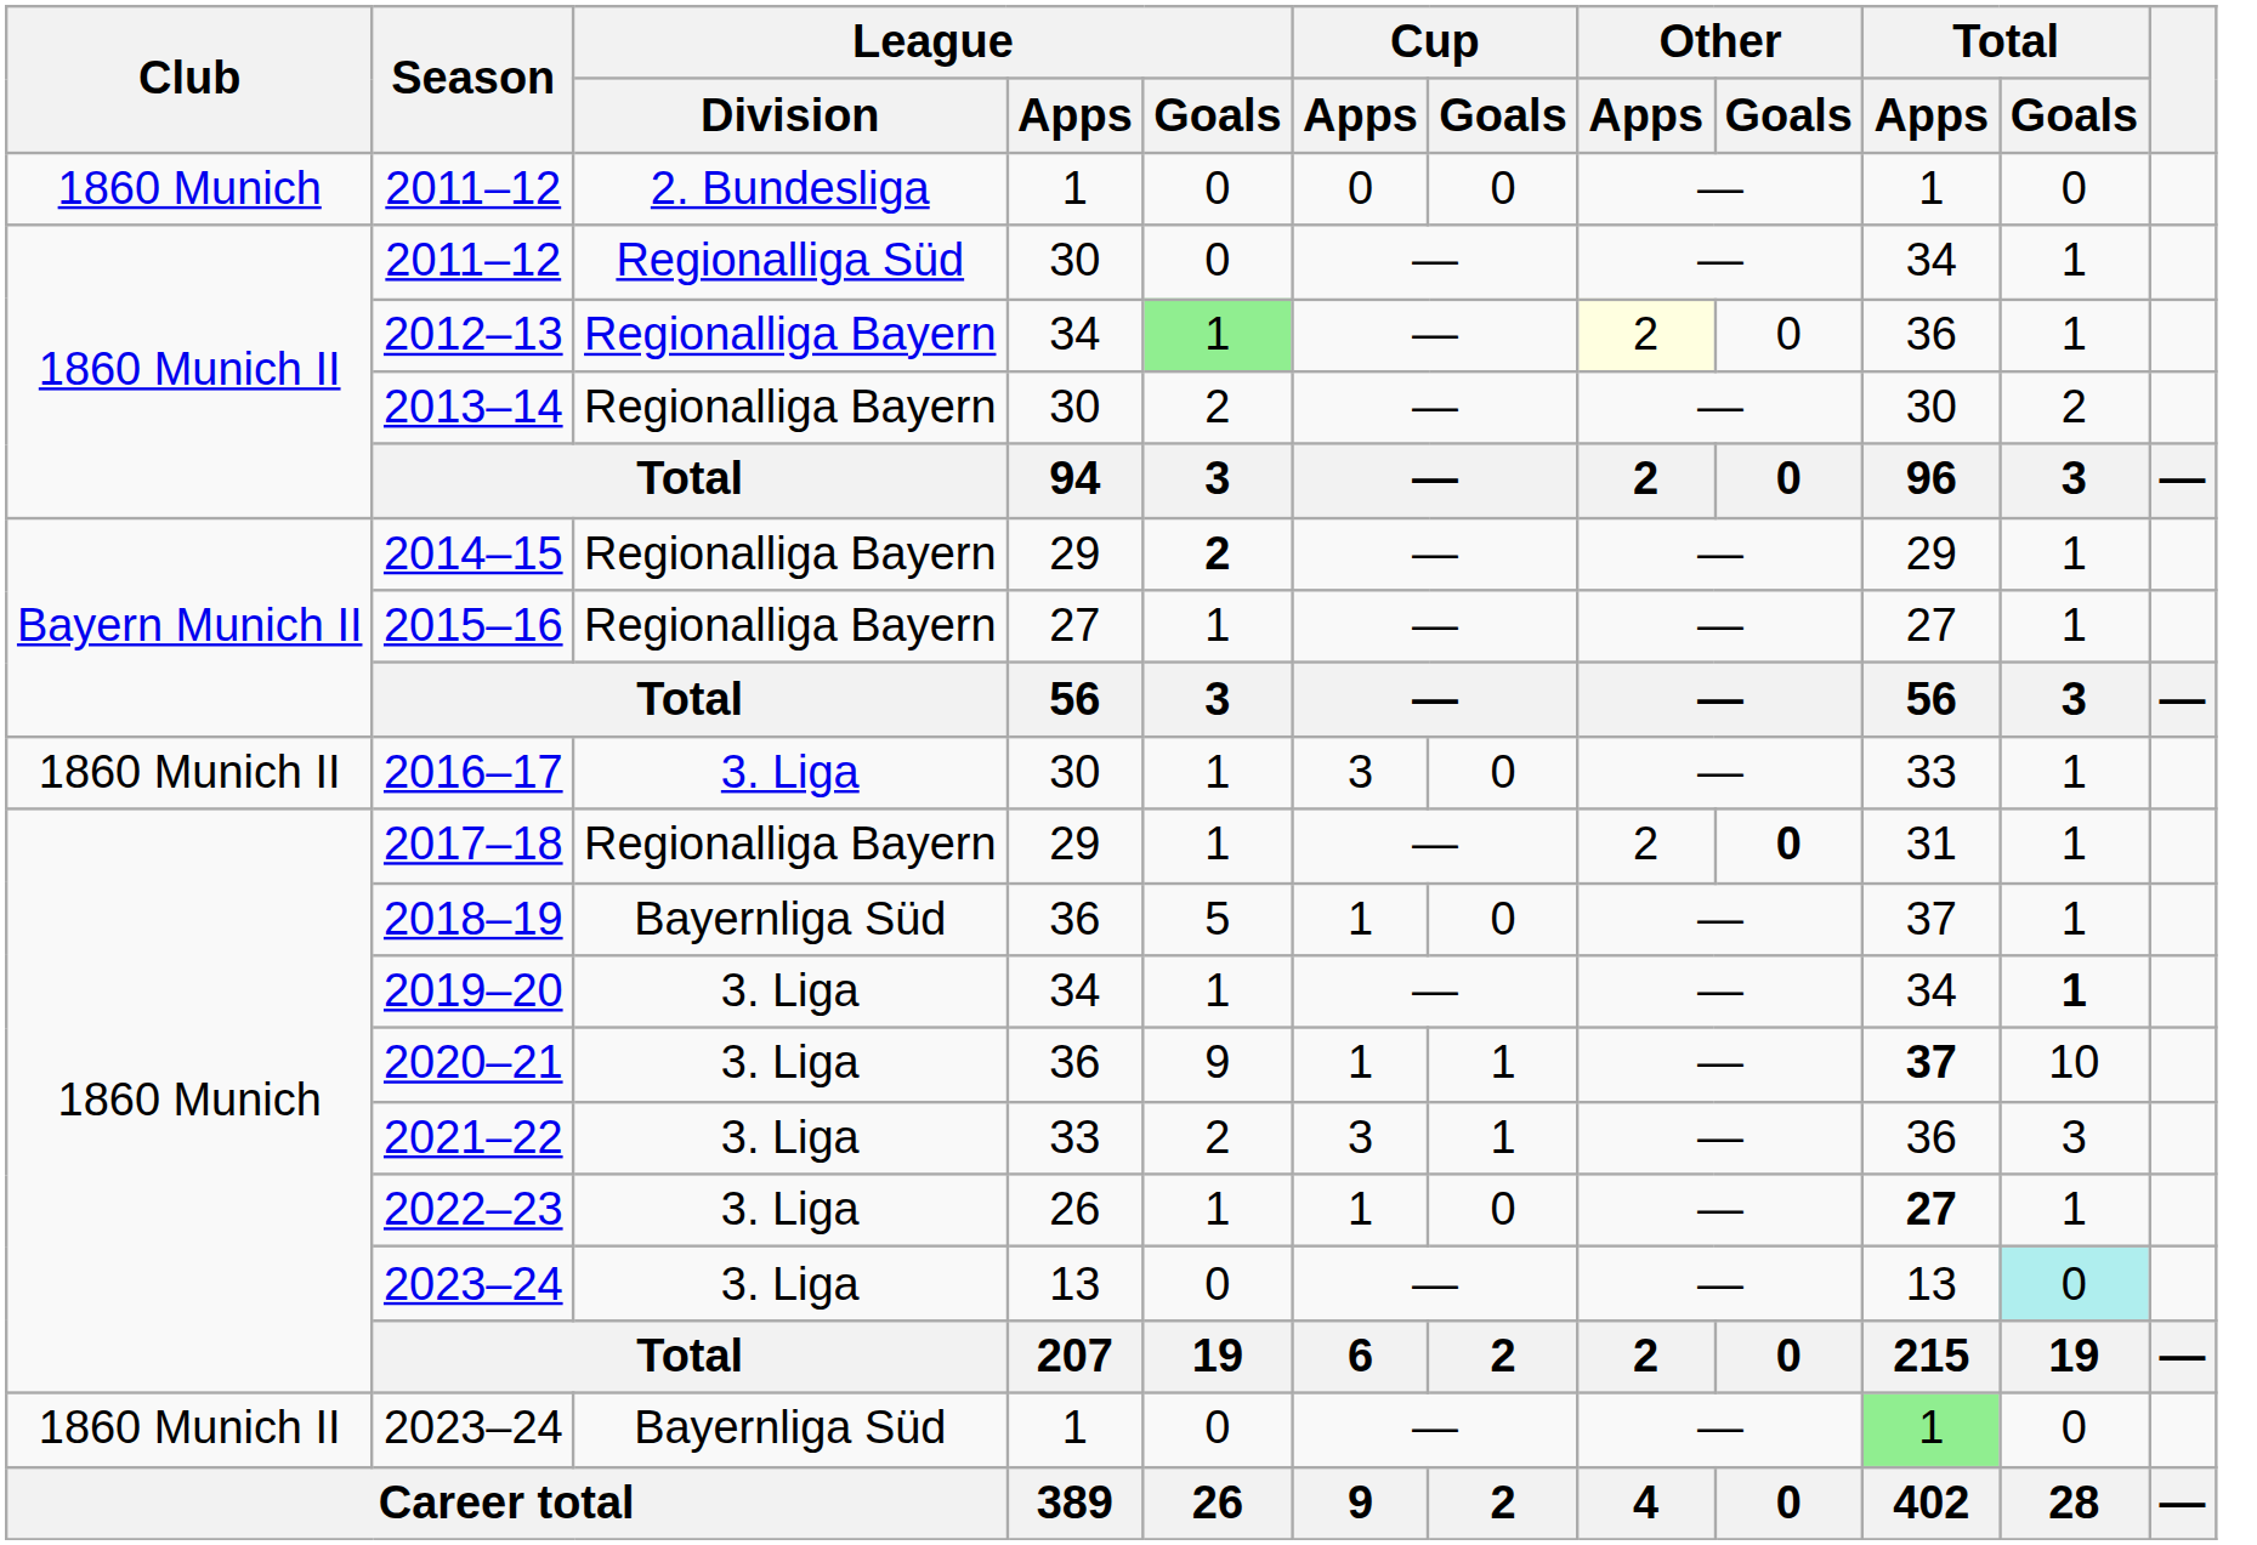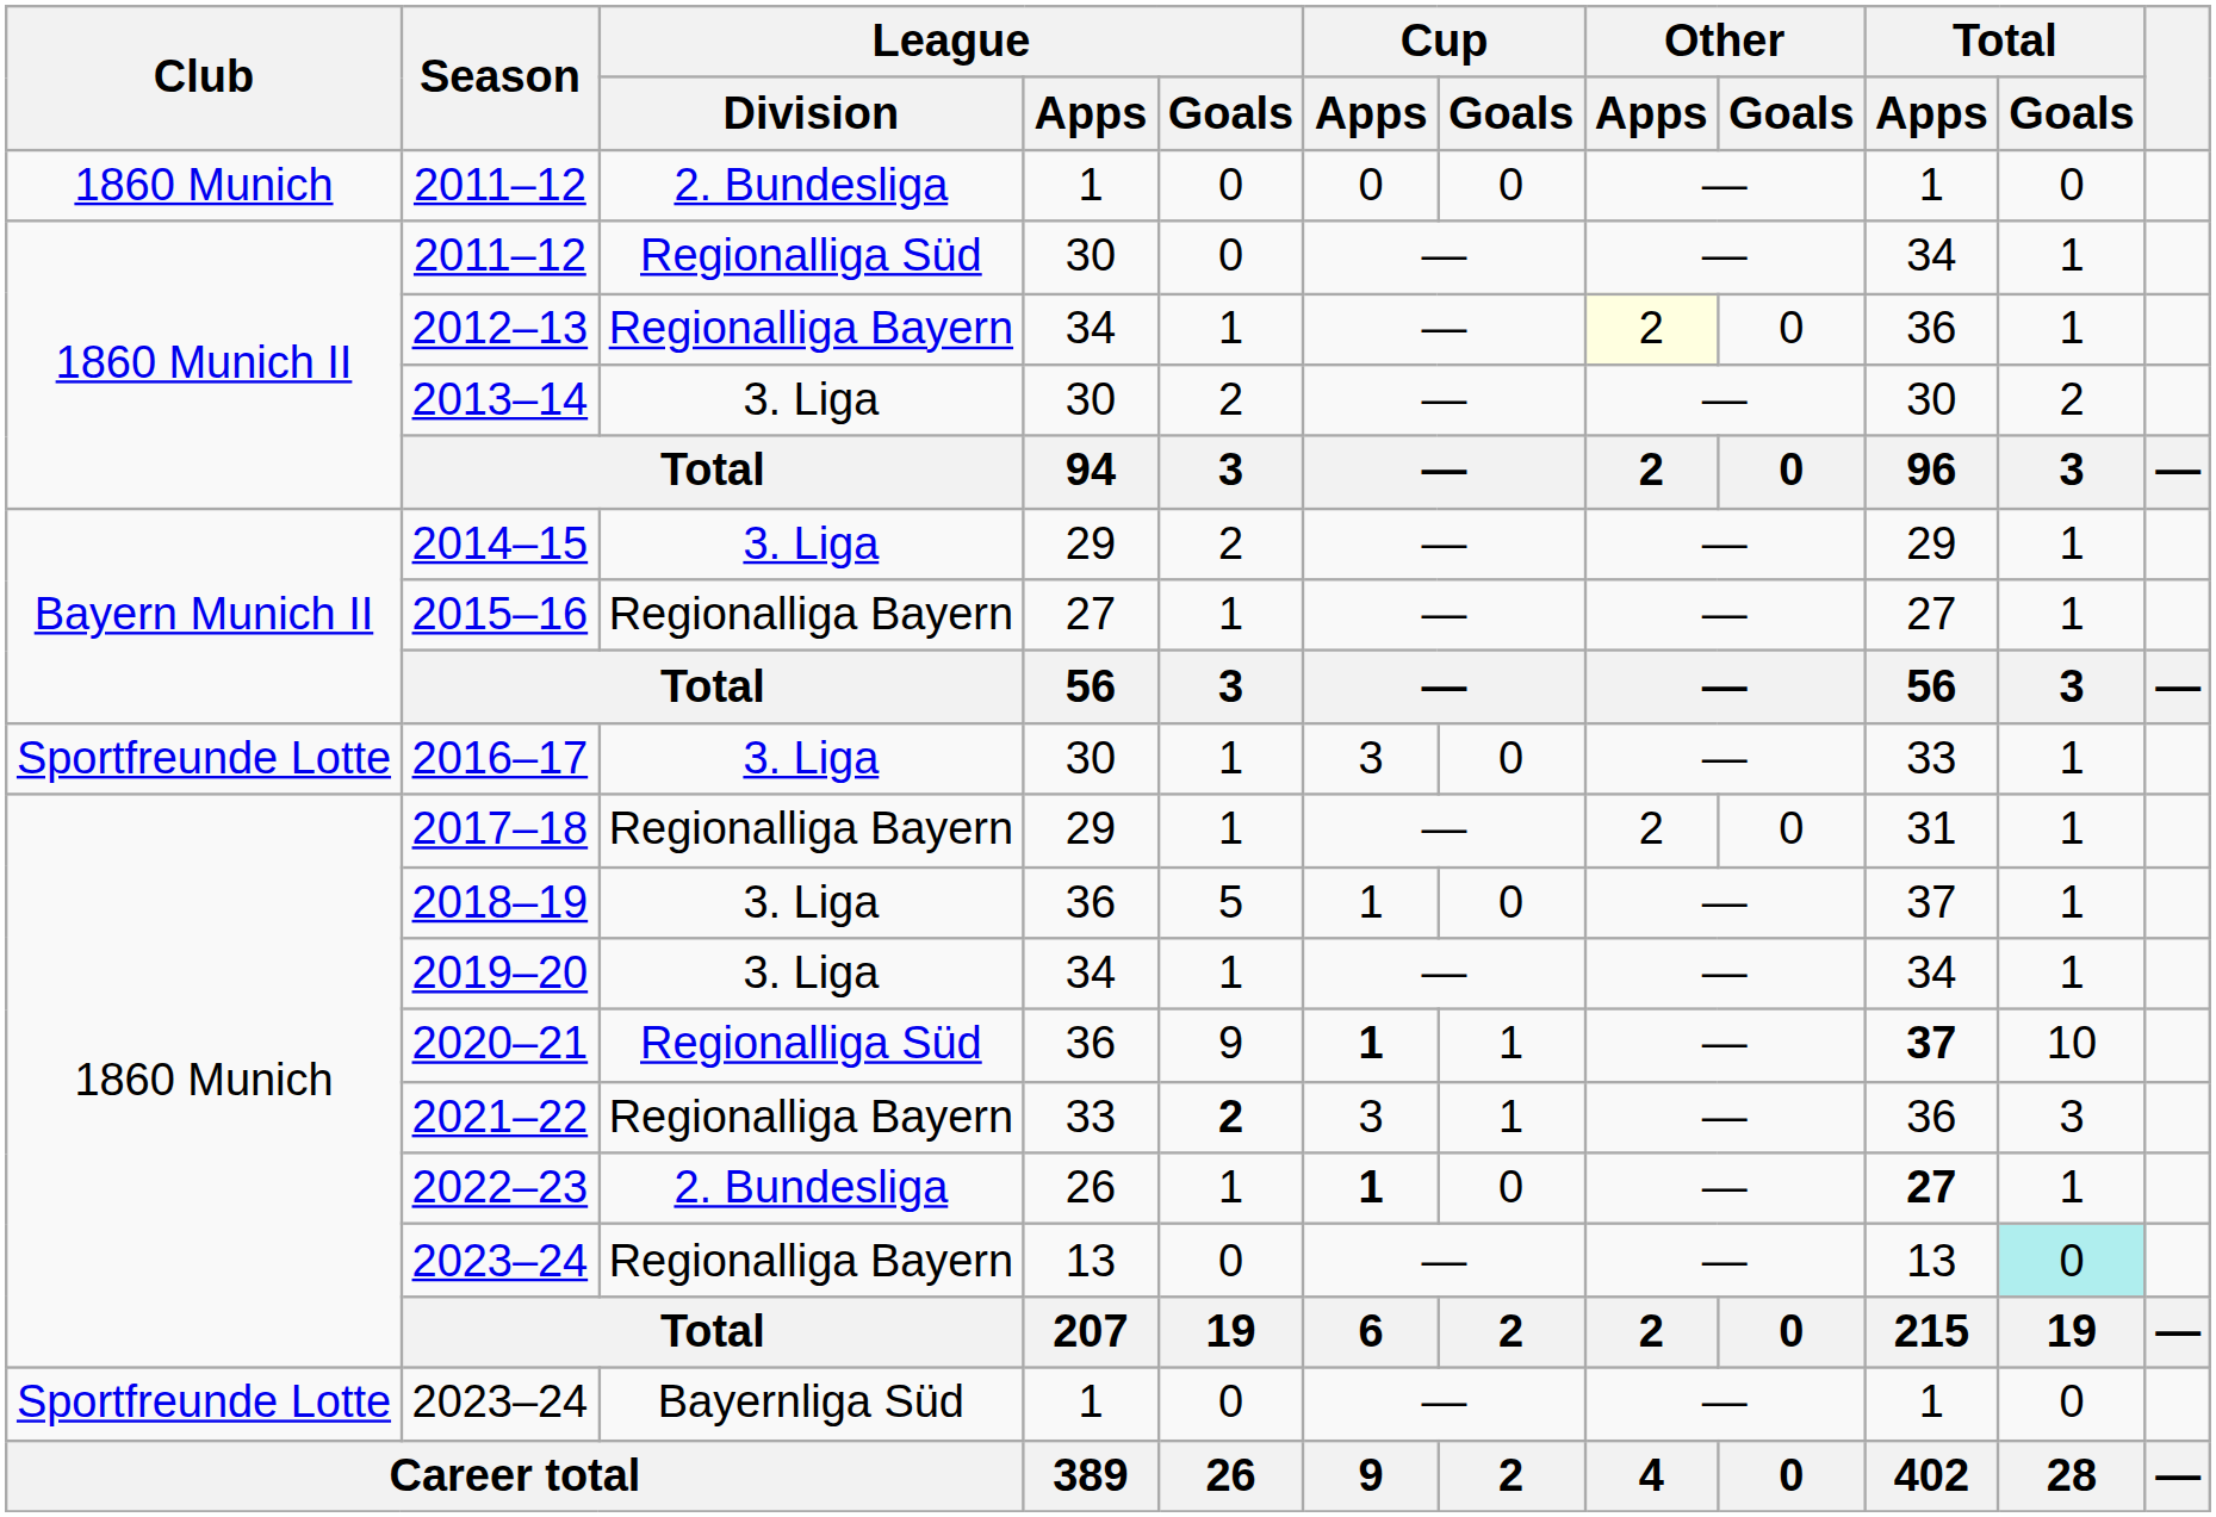 <table class="wikitable" style="text-align:center">
 <tr>
 <th rowspan="2">Club</th>
 <th rowspan="2">Season</th>
 <th colspan="3">League</th>
 <th colspan="2">Cup</th>
 <th colspan="2">Other</th>
 <th colspan="2">Total</th>
 <th rowspan="2"></th>
 </tr>
 <tr>
 <th>Division</th>
 <th>Apps</th>
 <th>Goals</th>
 <th>Apps</th>
 <th>Goals</th>
 <th>Apps</th>
 <th>Goals</th>
 <th>Apps</th>
 <th>Goals</th>
 </tr>
 <tr>
 <td><a href='#'>1860 Munich</a></td>
 <td><a href='#'>2011–12</a></td>
 <td><a href='#'>2. Bundesliga</a></td>
 <td>1</td>
 <td>0</td>
 <td>0</td>
 <td>0</td>
 <td colspan="2">—</td>
 <td>1</td>
 <td>0</td>
 <td></td>
 </tr>
 <tr>
 <td rowspan="4"><a href='#'>1860 Munich II</a></td>
 <td><a href='#'>2011–12</a></td>
 <td><a href='#'>Regionalliga Süd</a></td>
 <td>30</td>
 <td>0</td>
 <td colspan="2">—</td>
 <td colspan="2">—</td>
 <td>34</td>
 <td>1</td>
 <td></td>
 </tr>
 <tr>
 <td><a href='#'>2012–13</a></td>
 <td><a href='#'>Regionalliga Bayern</a></td>
 <td>34</td>
-<td style="background: lightgreen;">1</td>
+<td>1</td>
 <td colspan="2">—</td>
 <td style="background: lightyellow;">2</td>
 <td>0</td>
 <td>36</td>
 <td>1</td>
 <td></td>
 </tr>
 <tr>
 <td><a href='#'>2013–14</a></td>
-<td>Regionalliga Bayern</td>
+<td>3. Liga</td>
 <td>30</td>
 <td>2</td>
 <td colspan="2">—</td>
 <td colspan="2">—</td>
 <td>30</td>
 <td>2</td>
 <td></td>
 </tr>
 <tr>
 <th colspan="2">Total</th>
 <th>94</th>
 <th>3</th>
 <th colspan="2">—</th>
 <th>2</th>
 <th>0</th>
 <th>96</th>
 <th>3</th>
 <th>—</th>
 </tr>
 <tr>
 <td rowspan="3"><a href='#'>Bayern Munich II</a></td>
 <td><a href='#'>2014–15</a></td>
-<td>Regionalliga Bayern</td>
+<td><a href='#'>3. Liga</a></td>
 <td>29</td>
-<td><strong>2</strong></td>
+<td>2</td>
 <td colspan="2">—</td>
 <td colspan="2">—</td>
 <td>29</td>
 <td>1</td>
 <td></td>
 </tr>
 <tr>
 <td><a href='#'>2015–16</a></td>
 <td>Regionalliga Bayern</td>
 <td>27</td>
 <td>1</td>
 <td colspan="2">—</td>
 <td colspan="2">—</td>
 <td>27</td>
 <td>1</td>
 <td></td>
 </tr>
 <tr>
 <th colspan="2">Total</th>
 <th>56</th>
 <th>3</th>
 <th colspan="2">—</th>
 <th colspan="2">—</th>
 <th>56</th>
 <th>3</th>
 <th>—</th>
 </tr>
 <tr>
-<td>1860 Munich II</td>
+<td><a href='#'>Sportfreunde Lotte</a></td>
 <td><a href='#'>2016–17</a></td>
 <td><a href='#'>3. Liga</a></td>
 <td>30</td>
 <td>1</td>
 <td>3</td>
 <td>0</td>
 <td colspan="2">—</td>
 <td>33</td>
 <td>1</td>
 <td></td>
 </tr>
 <tr>
 <td rowspan="8">1860 Munich</td>
 <td><a href='#'>2017–18</a></td>
 <td>Regionalliga Bayern</td>
 <td>29</td>
 <td>1</td>
 <td colspan="2">—</td>
 <td>2</td>
-<td><strong>0</strong></td>
+<td>0</td>
 <td>31</td>
 <td>1</td>
 <td></td>
 </tr>
 <tr>
 <td><a href='#'>2018–19</a></td>
-<td>Bayernliga Süd</td>
+<td>3. Liga</td>
 <td>36</td>
 <td>5</td>
 <td>1</td>
 <td>0</td>
 <td colspan="2">—</td>
 <td>37</td>
 <td>1</td>
 <td></td>
 </tr>
 <tr>
 <td><a href='#'>2019–20</a></td>
 <td>3. Liga</td>
 <td>34</td>
 <td>1</td>
 <td colspan="2">—</td>
 <td colspan="2">—</td>
 <td>34</td>
-<td><strong>1</strong></td>
+<td>1</td>
 <td></td>
 </tr>
 <tr>
 <td><a href='#'>2020–21</a></td>
-<td>3. Liga</td>
+<td><a href='#'>Regionalliga Süd</a></td>
 <td>36</td>
 <td>9</td>
-<td>1</td>
+<td><strong>1</strong></td>
 <td>1</td>
 <td colspan="2">—</td>
 <td><strong>37</strong></td>
 <td>10</td>
 <td></td>
 </tr>
 <tr>
 <td><a href='#'>2021–22</a></td>
-<td>3. Liga</td>
+<td>Regionalliga Bayern</td>
 <td>33</td>
-<td>2</td>
+<td><strong>2</strong></td>
 <td>3</td>
 <td>1</td>
 <td colspan="2">—</td>
 <td>36</td>
 <td>3</td>
 <td></td>
 </tr>
 <tr>
 <td><a href='#'>2022–23</a></td>
-<td>3. Liga</td>
+<td><a href='#'>2. Bundesliga</a></td>
 <td>26</td>
 <td>1</td>
-<td>1</td>
+<td><strong>1</strong></td>
 <td>0</td>
 <td colspan="2">—</td>
 <td><strong>27</strong></td>
 <td>1</td>
 <td></td>
 </tr>
 <tr>
 <td><a href='#'>2023–24</a></td>
-<td>3. Liga</td>
+<td>Regionalliga Bayern</td>
 <td>13</td>
 <td>0</td>
 <td colspan="2">—</td>
 <td colspan="2">—</td>
 <td>13</td>
 <td style="background: paleturquoise;">0</td>
 <td></td>
 </tr>
 <tr>
 <th colspan="2">Total</th>
 <th>207</th>
 <th>19</th>
 <th>6</th>
 <th>2</th>
 <th>2</th>
 <th>0</th>
 <th>215</th>
 <th>19</th>
 <th>—</th>
 </tr>
 <tr>
-<td>1860 Munich II</td>
+<td><a href='#'>Sportfreunde Lotte</a></td>
 <td>2023–24</td>
 <td>Bayernliga Süd</td>
 <td>1</td>
 <td>0</td>
 <td colspan="2">—</td>
 <td colspan="2">—</td>
-<td style="background: lightgreen;">1</td>
+<td>1</td>
 <td>0</td>
 <td></td>
 </tr>
 <tr>
 <th colspan="3">Career total</th>
 <th>389</th>
 <th>26</th>
 <th>9</th>
 <th>2</th>
 <th>4</th>
 <th>0</th>
 <th>402</th>
 <th>28</th>
 <th>—</th>
 </tr>
 </table>
